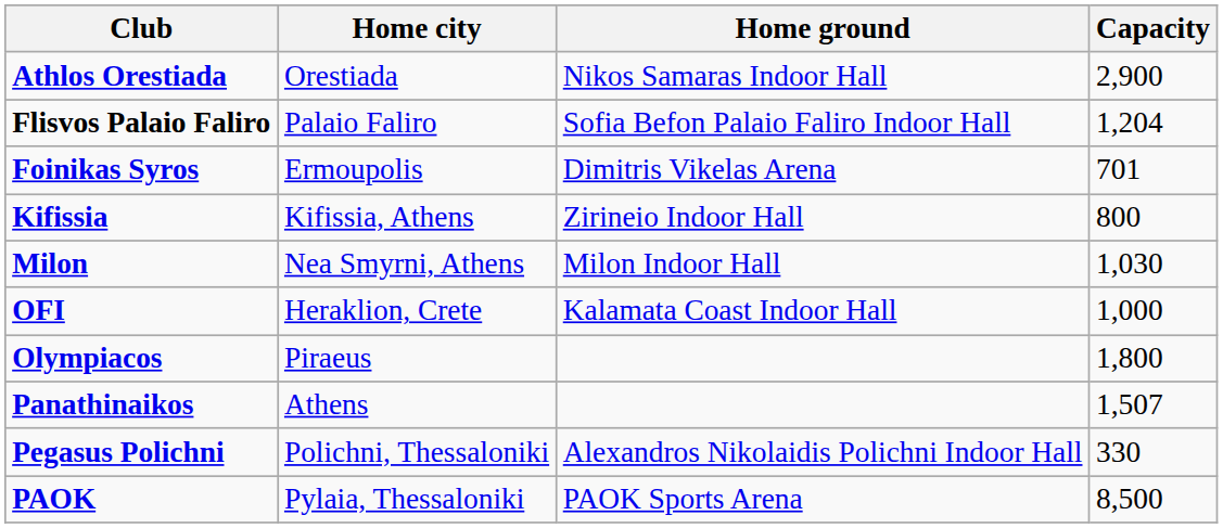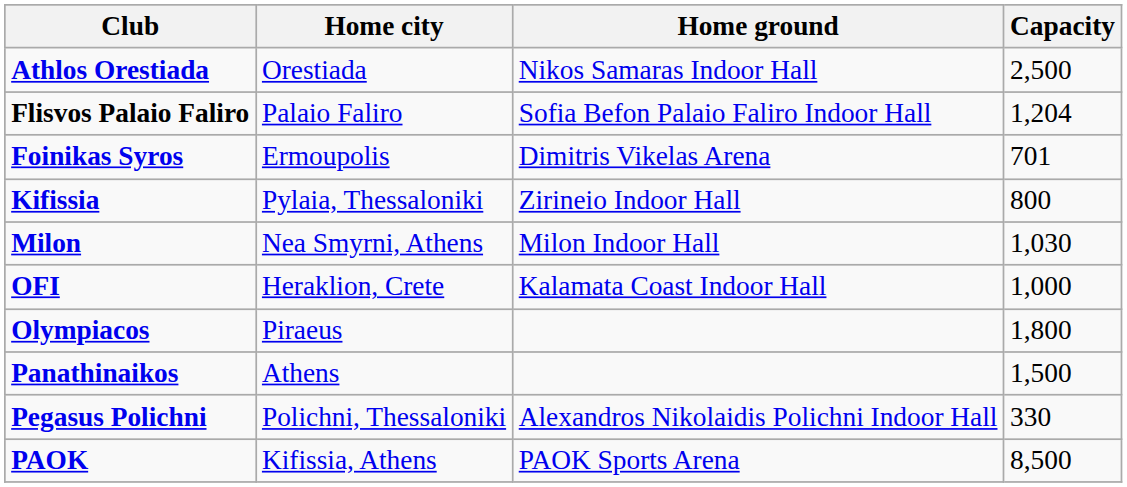 <table class="wikitable">
 <tr>
 <th>Club</th>
 <th>Home city</th>
 <th>Home ground</th>
 <th>Capacity</th>
 </tr>
 <tr>
 <td align="left"><strong> <a href='#'>Athlos Orestiada</a></strong></td>
 <td><a href='#'>Orestiada</a></td>
 <td><a href='#'>Nikos Samaras Indoor Hall</a></td>
-<td>2,900</td>
+<td>2,500</td>
 </tr>
 <tr>
 <td align="left"><strong>  Flisvos Palaio Faliro</strong></td>
 <td><a href='#'>Palaio Faliro</a></td>
 <td><a href='#'>Sofia Befon Palaio Faliro Indoor Hall</a></td>
 <td>1,204</td>
 </tr>
 <tr>
 <td align="left"><strong> <a href='#'>Foinikas Syros</a></strong></td>
 <td><a href='#'>Ermoupolis</a></td>
 <td><a href='#'>Dimitris Vikelas Arena</a></td>
 <td>701</td>
 </tr>
 <tr>
 <td align="left"><strong> <a href='#'>Kifissia</a></strong></td>
-<td><a href='#'>Kifissia, Athens</a></td>
+<td><a href='#'>Pylaia, Thessaloniki</a></td>
 <td><a href='#'>Zirineio Indoor Hall</a></td>
 <td>800</td>
 </tr>
 <tr>
 <td align="left"><strong> <a href='#'>Milon</a></strong></td>
 <td><a href='#'>Nea Smyrni, Athens</a></td>
 <td><a href='#'>Milon Indoor Hall</a></td>
 <td>1,030</td>
 </tr>
 <tr>
 <td align="left"><strong> <a href='#'>OFI</a></strong></td>
 <td><a href='#'>Heraklion, Crete</a></td>
 <td><a href='#'>Kalamata Coast Indoor Hall</a></td>
 <td>1,000</td>
 </tr>
 <tr>
 <td align="left"><strong> <a href='#'>Olympiacos</a></strong></td>
 <td><a href='#'>Piraeus</a></td>
 <td></td>
 <td>1,800</td>
 </tr>
 <tr>
 <td align="left"><strong> <a href='#'>Panathinaikos</a></strong></td>
 <td><a href='#'>Athens</a></td>
 <td></td>
-<td>1,507</td>
+<td>1,500</td>
 </tr>
 <tr>
 <td align="left"><strong> <a href='#'>Pegasus Polichni</a></strong></td>
 <td><a href='#'>Polichni, Thessaloniki</a></td>
 <td><a href='#'>Alexandros Nikolaidis Polichni Indoor Hall</a></td>
 <td>330</td>
 </tr>
 <tr>
 <td align="left"><strong> <a href='#'>PAOK</a></strong></td>
-<td><a href='#'>Pylaia, Thessaloniki</a></td>
+<td><a href='#'>Kifissia, Athens</a></td>
 <td><a href='#'>PAOK Sports Arena</a></td>
 <td>8,500</td>
 </tr>
 </table>
